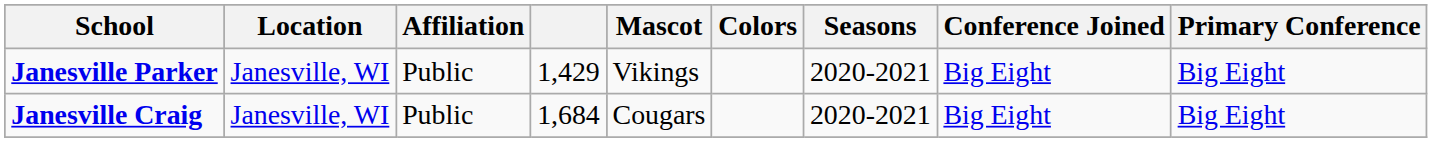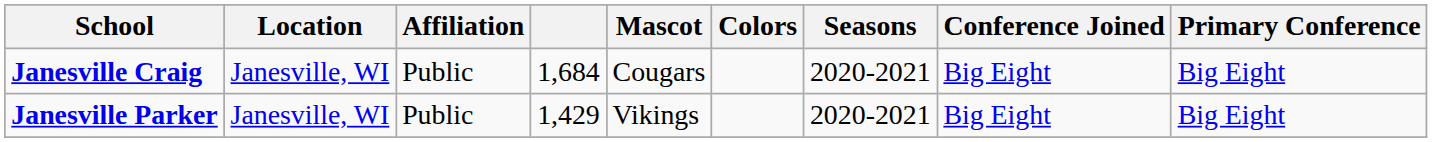 <table class="wikitable sortable">
 <tr>
 <th>School</th>
 <th>Location</th>
 <th>Affiliation</th>
 <th></th>
 <th>Mascot</th>
 <th>Colors</th>
 <th>Seasons</th>
 <th>Conference Joined</th>
 <th>Primary Conference</th>
 </tr>
 <tr>
+<td><a href='#'><strong>Janesville Craig</strong></a></td>
+<td><a href='#'>Janesville, WI</a></td>
+<td>Public</td>
+<td>1,684</td>
+<td>Cougars</td>
+<td> </td>
+<td>2020-2021</td>
+<td><a href='#'>Big Eight</a></td>
+<td><a href='#'>Big Eight</a></td>
+</tr>
+<tr>
 <td><a href='#'><strong>Janesville Parker</strong></a></td>
 <td><a href='#'>Janesville, WI</a></td>
 <td>Public</td>
 <td>1,429</td>
 <td>Vikings</td>
 <td> </td>
 <td>2020-2021</td>
 <td><a href='#'>Big Eight</a></td>
 <td><a href='#'>Big Eight</a></td>
 </tr>
-<tr>
-<td><a href='#'><strong>Janesville Craig</strong></a></td>
-<td><a href='#'>Janesville, WI</a></td>
-<td>Public</td>
-<td>1,684</td>
-<td>Cougars</td>
-<td> </td>
-<td>2020-2021</td>
-<td><a href='#'>Big Eight</a></td>
-<td><a href='#'>Big Eight</a></td>
-</tr>
 </table>
